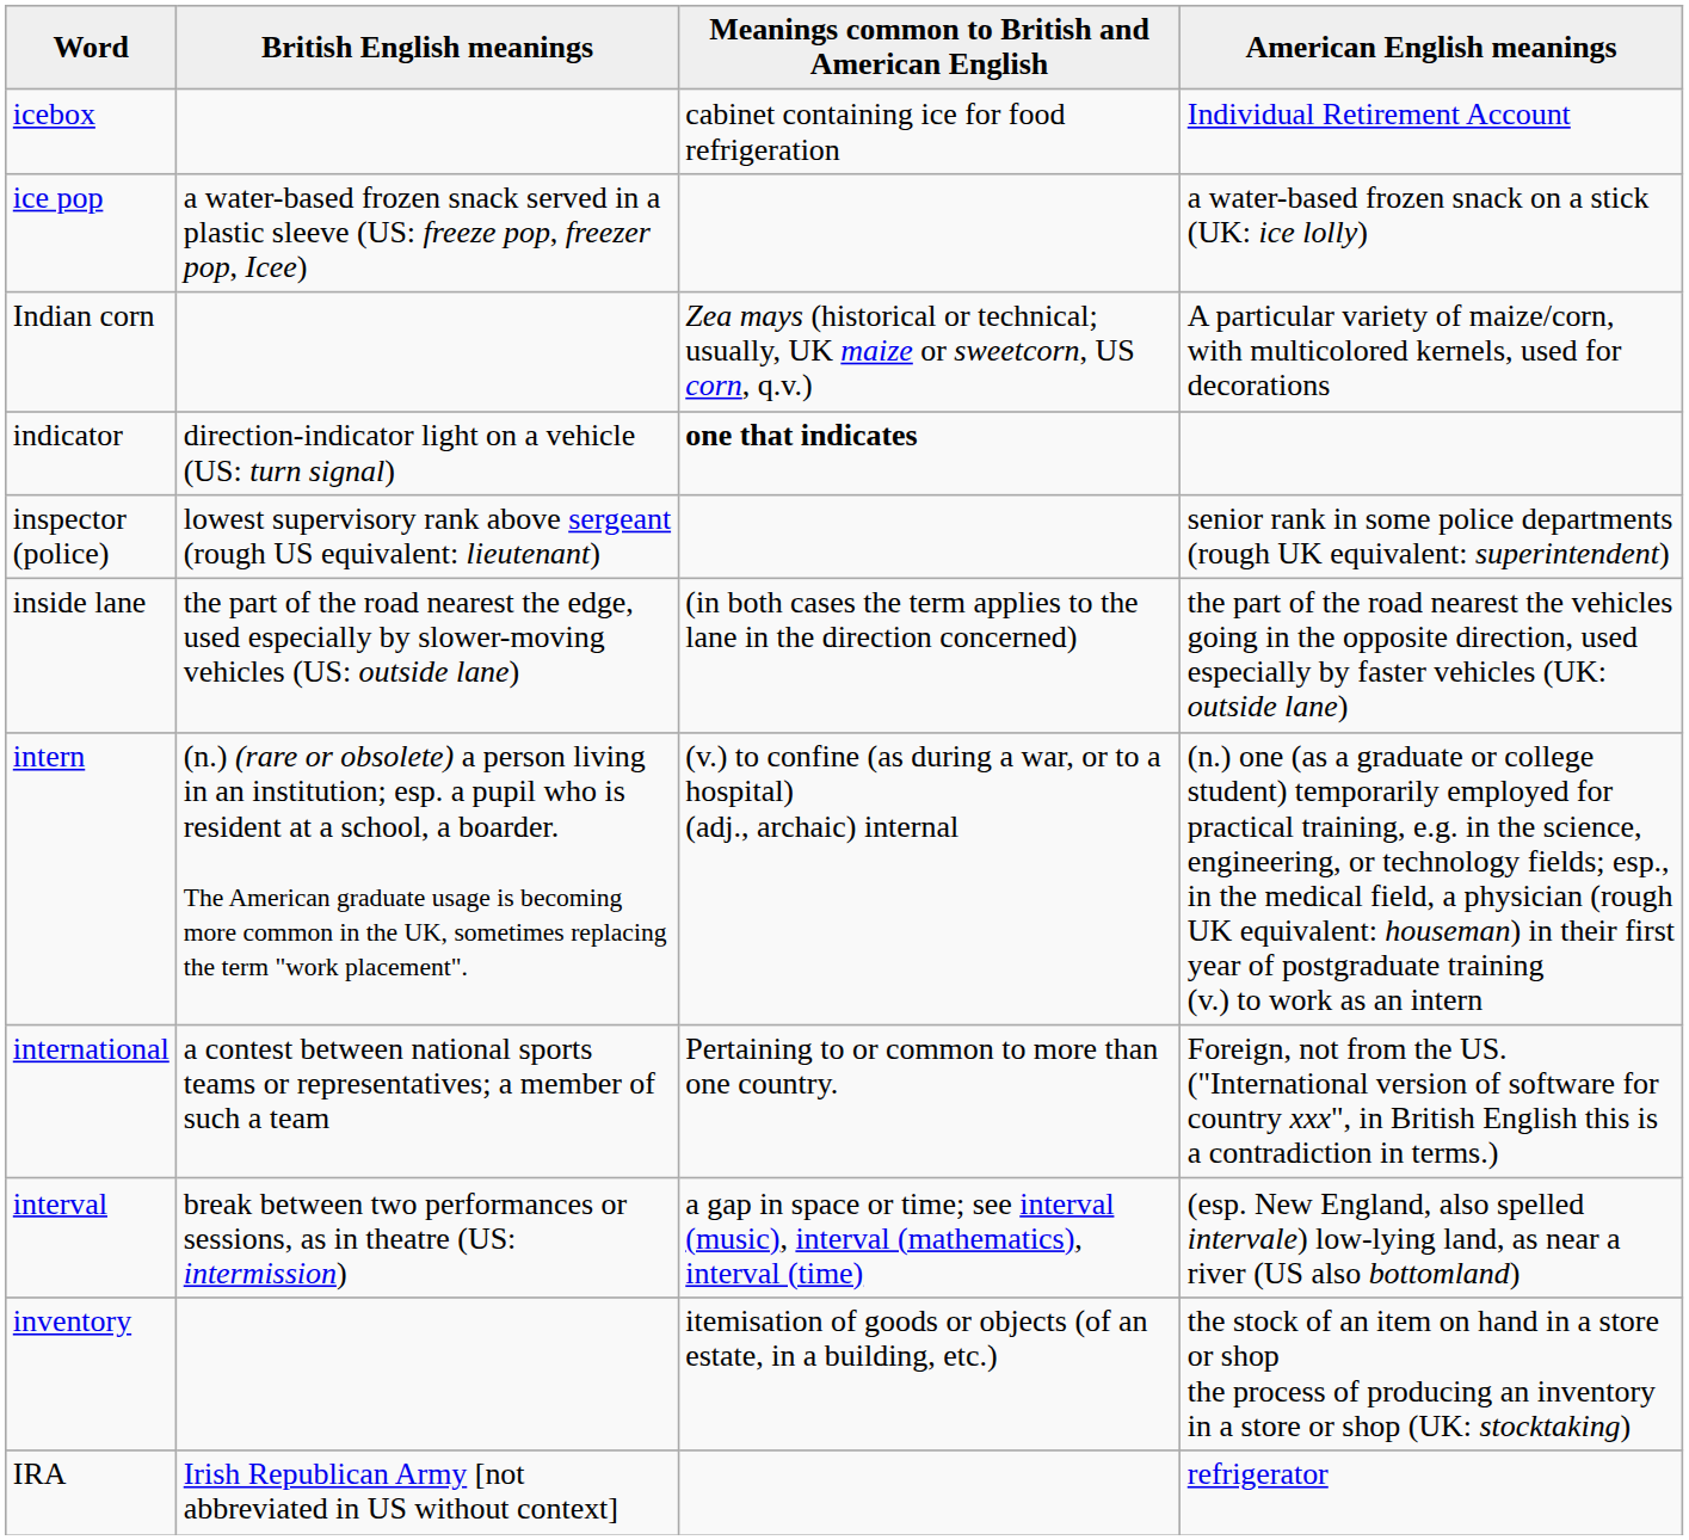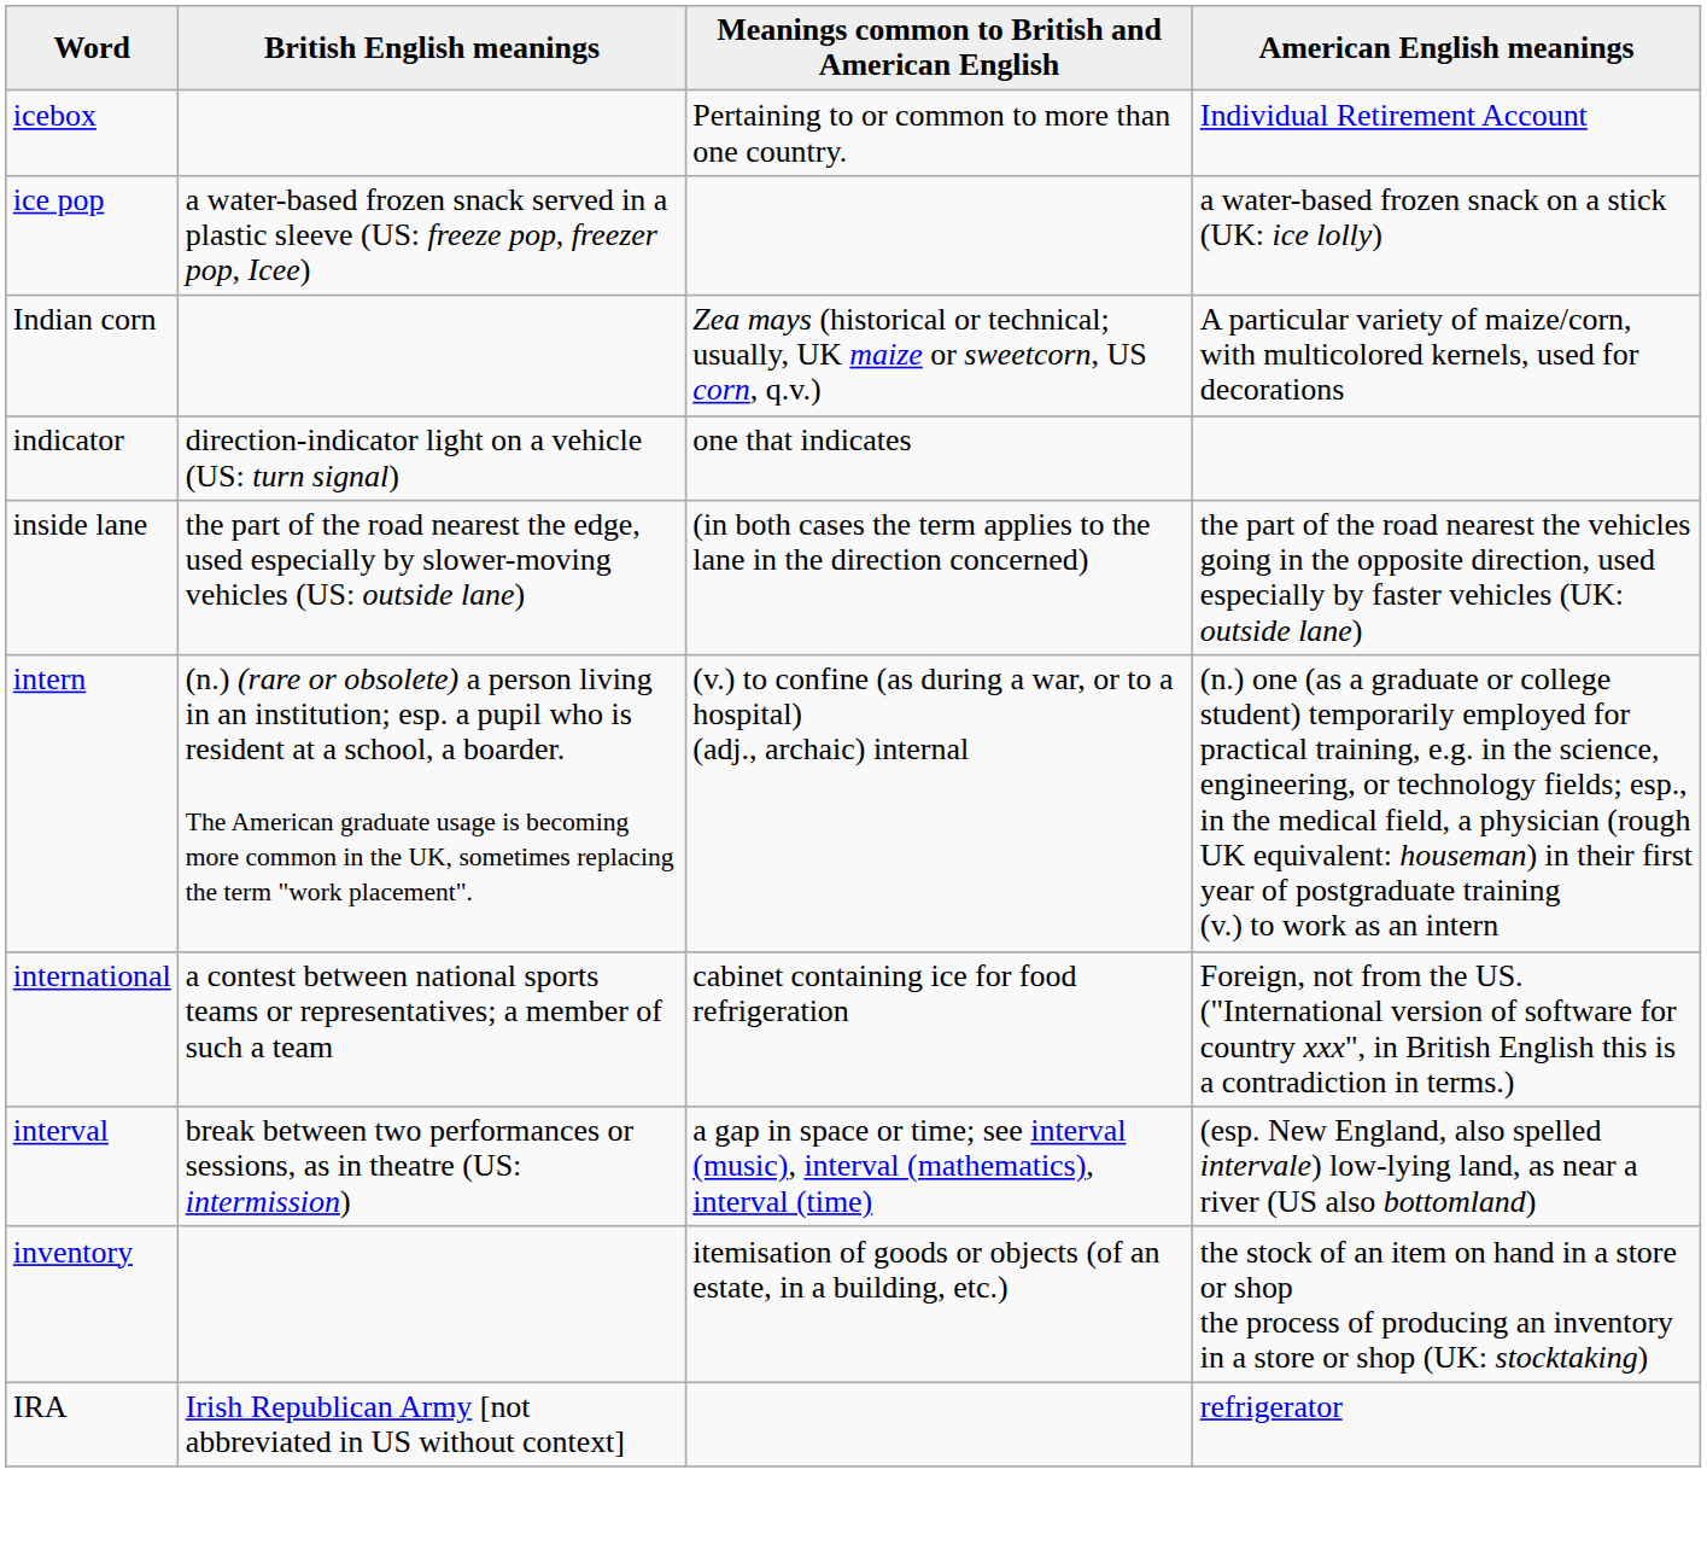 <table class="wikitable">
 <tr>
 <th style="width:10%; background:#efefef;">Word</th>
 <th style="width:30%; background:#efefef;">British English meanings</th>
 <th style="width:30%; background:#efefef;">Meanings common to British and American English</th>
 <th style="width:30%; background:#efefef;">American English meanings</th>
 </tr>
 <tr valign="top">
 <td><a href='#'>icebox</a></td>
 <td> </td>
-<td>cabinet containing ice for food refrigeration</td>
+<td>Pertaining to or common to more than one country.</td>
 <td><a href='#'>Individual Retirement Account</a></td>
 </tr>
 <tr valign="top">
 <td><a href='#'>ice pop</a></td>
 <td>a water-based frozen snack served in a plastic sleeve (US: <em>freeze pop</em>, <em>freezer pop</em>, <em>Icee</em>)</td>
 <td> </td>
 <td>a water-based frozen snack on a stick (UK: <em>ice lolly</em>)</td>
 </tr>
 <tr valign="top">
 <td>Indian corn</td>
 <td> </td>
 <td><em>Zea mays</em> (historical or technical; usually, UK <em><a href='#'>maize</a></em> or <em>sweetcorn</em>, US <em><a href='#'>corn</a></em>, q.v.)</td>
 <td>A particular variety of maize/corn, with multicolored kernels, used for decorations</td>
 </tr>
 <tr valign="top">
 <td>indicator</td>
 <td>direction-indicator light on a vehicle (US: <em>turn signal</em>)</td>
-<td><strong>one that indicates</strong></td>
+<td>one that indicates</td>
 <td> </td>
-</tr>
-<tr valign="top">
-<td>inspector (police)</td>
-<td>lowest supervisory rank above <a href='#'>sergeant</a> (rough US equivalent: <em>lieutenant</em>)</td>
-<td> </td>
-<td>senior rank in some police departments (rough UK equivalent: <em>superintendent</em>)</td>
 </tr>
 <tr valign="top">
 <td>inside lane</td>
 <td>the part of the road nearest the edge, used especially by slower-moving vehicles (US: <em>outside lane</em>)</td>
 <td>(in both cases the term applies to the lane in the direction concerned)</td>
 <td>the part of the road nearest the vehicles going in the opposite direction, used especially by faster vehicles (UK: <em>outside lane</em>)</td>
 </tr>
 <tr valign="top">
 <td><a href='#'>intern</a></td>
 <td>(n.) <em>(rare or obsolete)</em> a person living in an institution; esp. a pupil who is resident at a school, a boarder. <br><br><small>The American graduate usage is becoming more common in the UK, sometimes replacing the term "work placement".</small></td>
 <td>(v.) to confine (as during a war, or to a hospital)<br>(adj., archaic) internal</td>
 <td>(n.) one (as a graduate or college student) temporarily employed for practical training, e.g. in the science, engineering, or technology fields; esp., in the medical field, a physician (rough UK equivalent: <em>houseman</em>) in their first year of postgraduate training <br>(v.) to work as an intern</td>
 </tr>
 <tr valign="top">
 <td><a href='#'>international</a></td>
 <td>a contest between national sports teams or representatives; a member of such a team</td>
-<td>Pertaining to or common to more than one country.</td>
+<td>cabinet containing ice for food refrigeration</td>
 <td>Foreign, not from the US. ("International version of software for country <em>xxx</em>", in British English this is a contradiction in terms.)</td>
 </tr>
 <tr valign="top">
 <td><a href='#'>interval</a></td>
 <td>break between two performances or sessions, as in theatre (US: <em><a href='#'>intermission</a></em>)</td>
 <td>a gap in space or time; see <a href='#'>interval (music)</a>, <a href='#'>interval (mathematics)</a>, <a href='#'>interval (time)</a></td>
 <td>(esp. New England, also spelled <em>intervale</em>) low-lying land, as near a river (US also <em>bottomland</em>)</td>
 </tr>
 <tr valign="top">
 <td><a href='#'>inventory</a></td>
 <td> </td>
 <td>itemisation of goods or objects (of an estate, in a building, etc.)</td>
 <td>the stock of an item on hand in a store or shop<br>the process of producing an inventory in a store or shop (UK: <em>stocktaking</em>)</td>
 </tr>
 <tr valign="top">
 <td>IRA</td>
 <td><a href='#'>Irish Republican Army</a> [not abbreviated in US without context]</td>
 <td> </td>
 <td><a href='#'>refrigerator</a></td>
 </tr>
 </table>
